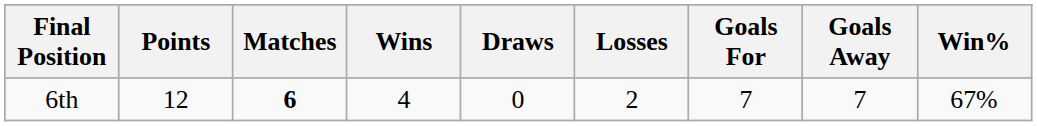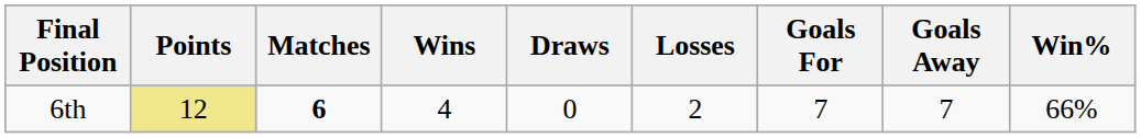 <table class="wikitable" style="font-size: 95%; text-align: center;">
 <tr>
 <th width=60>Final Position</th>
 <th width=60>Points</th>
 <th width=60>Matches</th>
 <th width=60>Wins</th>
 <th width=60>Draws</th>
 <th width=60>Losses</th>
 <th width=60>Goals For</th>
 <th width=60>Goals Away</th>
 <th width=60>Win%</th>
 </tr>
 <tr>
 <td>6th</td>
-<td>12</td>
+<td style="background: khaki;">12</td>
 <td><strong>6</strong></td>
 <td>4</td>
 <td>0</td>
 <td>2</td>
 <td>7</td>
 <td>7</td>
-<td>67%</td>
+<td>66%</td>
 </tr>
 </table>
